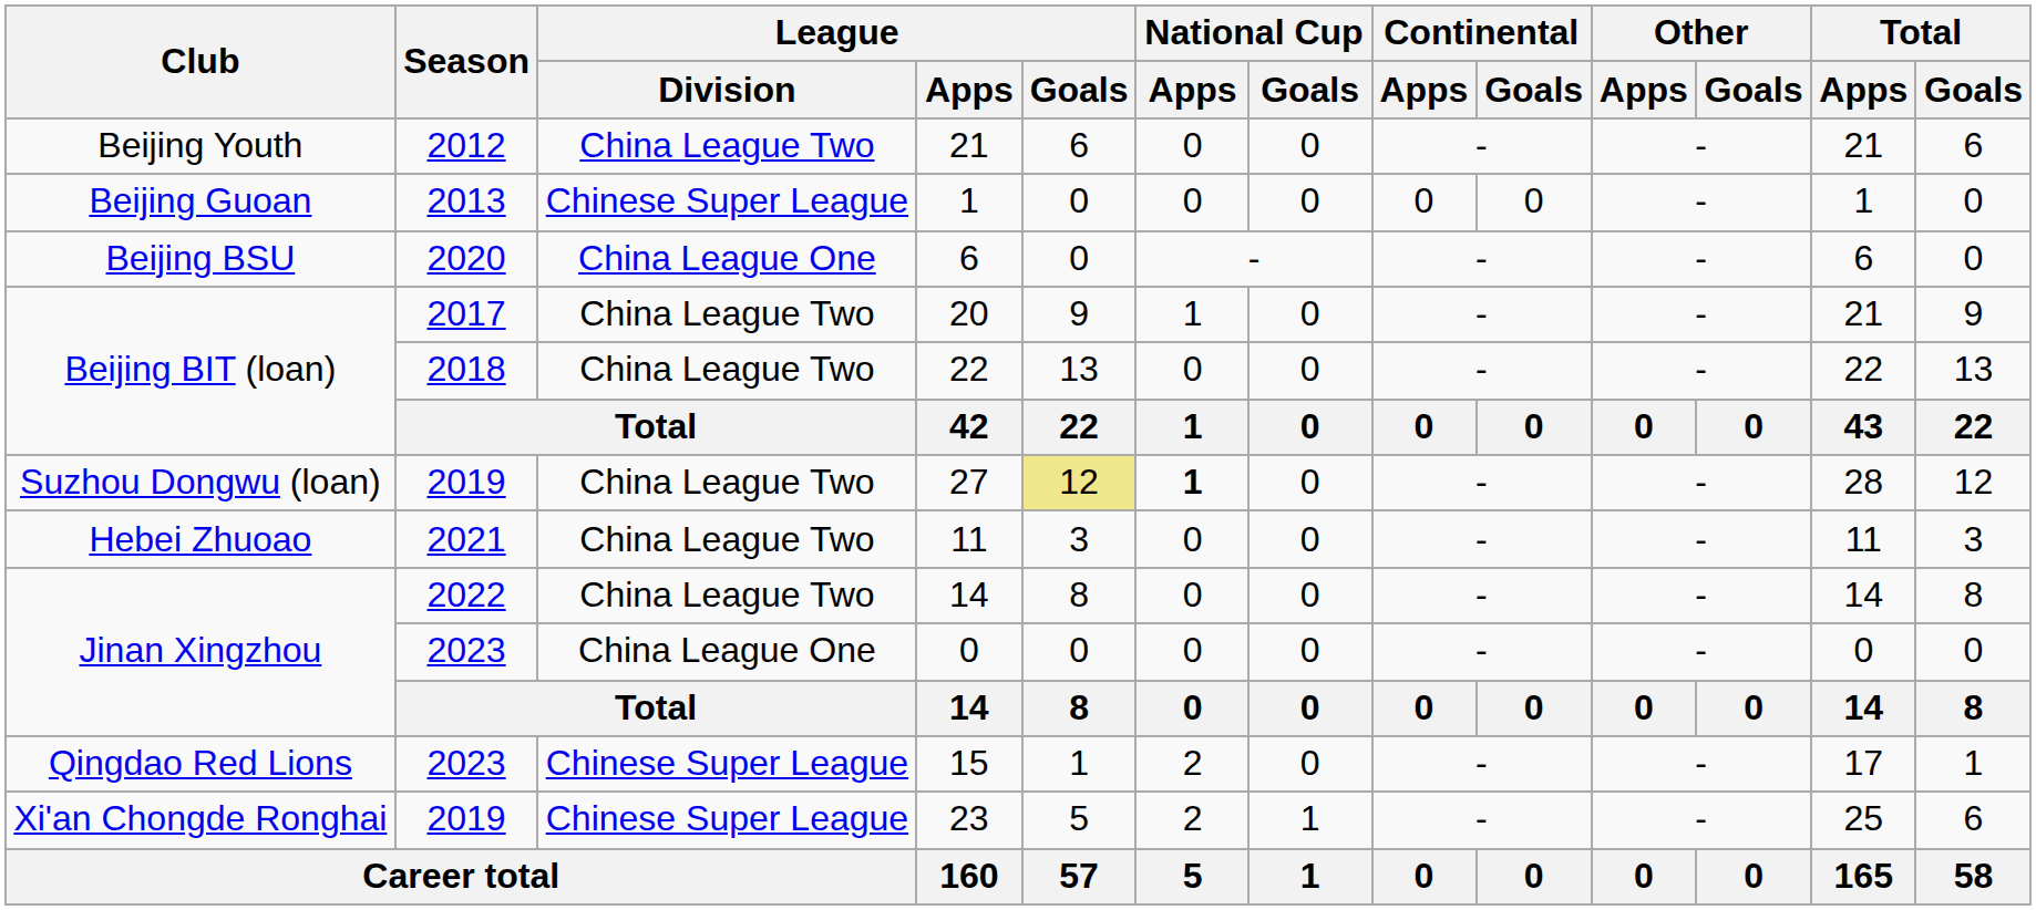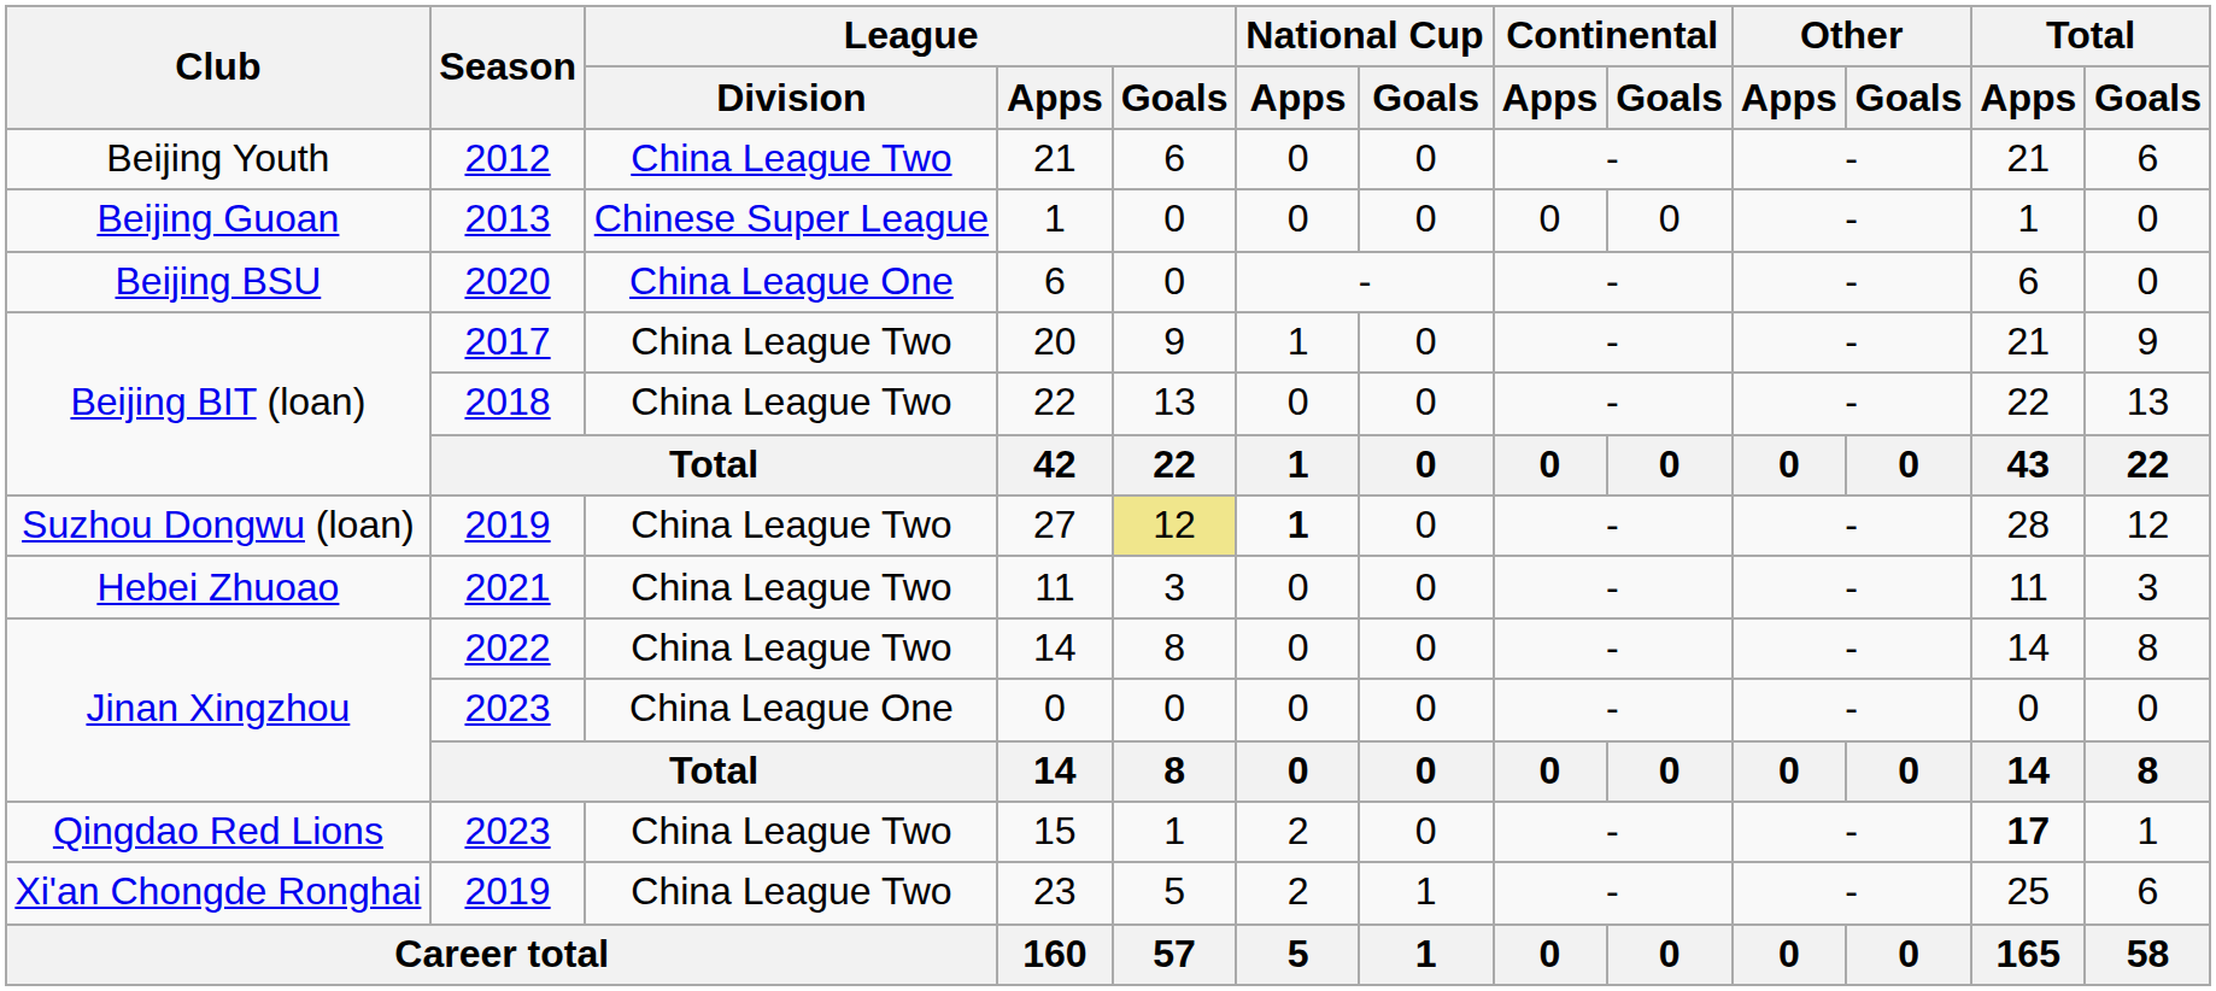 <table class="wikitable" style="text-align: center">
 <tr>
 <th rowspan="2">Club</th>
 <th rowspan="2">Season</th>
 <th colspan="3">League</th>
 <th colspan="2">National Cup</th>
 <th colspan="2">Continental</th>
 <th colspan="2">Other</th>
 <th colspan="2">Total</th>
 </tr>
 <tr>
 <th>Division</th>
 <th>Apps</th>
 <th>Goals</th>
 <th>Apps</th>
 <th>Goals</th>
 <th>Apps</th>
 <th>Goals</th>
 <th>Apps</th>
 <th>Goals</th>
 <th>Apps</th>
 <th>Goals</th>
 </tr>
 <tr>
 <td>Beijing Youth</td>
 <td><a href='#'>2012</a></td>
 <td><a href='#'>China League Two</a></td>
 <td>21</td>
 <td>6</td>
 <td>0</td>
 <td>0</td>
 <td colspan="2">-</td>
 <td colspan="2">-</td>
 <td>21</td>
 <td>6</td>
 </tr>
 <tr>
 <td><a href='#'>Beijing Guoan</a></td>
 <td><a href='#'>2013</a></td>
 <td><a href='#'>Chinese Super League</a></td>
 <td>1</td>
 <td>0</td>
 <td>0</td>
 <td>0</td>
 <td>0</td>
 <td>0</td>
 <td colspan="2">-</td>
 <td>1</td>
 <td>0</td>
 </tr>
 <tr>
 <td><a href='#'>Beijing BSU</a></td>
 <td><a href='#'>2020</a></td>
 <td><a href='#'>China League One</a></td>
 <td>6</td>
 <td>0</td>
 <td colspan="2">-</td>
 <td colspan="2">-</td>
 <td colspan="2">-</td>
 <td>6</td>
 <td>0</td>
 </tr>
 <tr>
 <td rowspan=3><a href='#'>Beijing BIT</a> (loan)</td>
 <td><a href='#'>2017</a></td>
 <td>China League Two</td>
 <td>20</td>
 <td>9</td>
 <td>1</td>
 <td>0</td>
 <td colspan="2">-</td>
 <td colspan="2">-</td>
 <td>21</td>
 <td>9</td>
 </tr>
 <tr>
 <td><a href='#'>2018</a></td>
 <td>China League Two</td>
 <td>22</td>
 <td>13</td>
 <td>0</td>
 <td>0</td>
 <td colspan="2">-</td>
 <td colspan="2">-</td>
 <td>22</td>
 <td>13</td>
 </tr>
 <tr>
 <th colspan="2"><strong>Total</strong></th>
 <th>42</th>
 <th>22</th>
 <th>1</th>
 <th>0</th>
 <th>0</th>
 <th>0</th>
 <th>0</th>
 <th>0</th>
 <th>43</th>
 <th>22</th>
 </tr>
 <tr>
 <td><a href='#'>Suzhou Dongwu</a> (loan)</td>
 <td><a href='#'>2019</a></td>
 <td>China League Two</td>
 <td>27</td>
 <td style="background: khaki;">12</td>
 <td><strong>1</strong></td>
 <td>0</td>
 <td colspan="2">-</td>
 <td colspan="2">-</td>
 <td>28</td>
 <td>12</td>
 </tr>
 <tr>
 <td><a href='#'>Hebei Zhuoao</a></td>
 <td><a href='#'>2021</a></td>
 <td>China League Two</td>
 <td>11</td>
 <td>3</td>
 <td>0</td>
 <td>0</td>
 <td colspan="2">-</td>
 <td colspan="2">-</td>
 <td>11</td>
 <td>3</td>
 </tr>
 <tr>
 <td rowspan=3><a href='#'>Jinan Xingzhou</a></td>
 <td><a href='#'>2022</a></td>
 <td>China League Two</td>
 <td>14</td>
 <td>8</td>
 <td>0</td>
 <td>0</td>
 <td colspan="2">-</td>
 <td colspan="2">-</td>
 <td>14</td>
 <td>8</td>
 </tr>
 <tr>
 <td><a href='#'>2023</a></td>
 <td>China League One</td>
 <td>0</td>
 <td>0</td>
 <td>0</td>
 <td>0</td>
 <td colspan="2">-</td>
 <td colspan="2">-</td>
 <td>0</td>
 <td>0</td>
 </tr>
 <tr>
 <th colspan="2"><strong>Total</strong></th>
 <th>14</th>
 <th>8</th>
 <th>0</th>
 <th>0</th>
 <th>0</th>
 <th>0</th>
 <th>0</th>
 <th>0</th>
 <th>14</th>
 <th>8</th>
 </tr>
 <tr>
 <td><a href='#'>Qingdao Red Lions</a></td>
 <td><a href='#'>2023</a></td>
-<td><a href='#'>Chinese Super League</a></td>
+<td>China League Two</td>
 <td>15</td>
 <td>1</td>
 <td>2</td>
 <td>0</td>
 <td colspan="2">-</td>
 <td colspan="2">-</td>
-<td>17</td>
+<td><strong>17</strong></td>
 <td>1</td>
 </tr>
 <tr>
 <td><a href='#'>Xi'an Chongde Ronghai</a></td>
 <td><a href='#'>2019</a></td>
-<td><a href='#'>Chinese Super League</a></td>
+<td>China League Two</td>
 <td>23</td>
 <td>5</td>
 <td>2</td>
 <td>1</td>
 <td colspan="2">-</td>
 <td colspan="2">-</td>
 <td>25</td>
 <td>6</td>
 </tr>
 <tr>
 <th colspan=3>Career total</th>
 <th>160</th>
 <th>57</th>
 <th>5</th>
 <th>1</th>
 <th>0</th>
 <th>0</th>
 <th>0</th>
 <th>0</th>
 <th>165</th>
 <th>58</th>
 </tr>
 </table>
